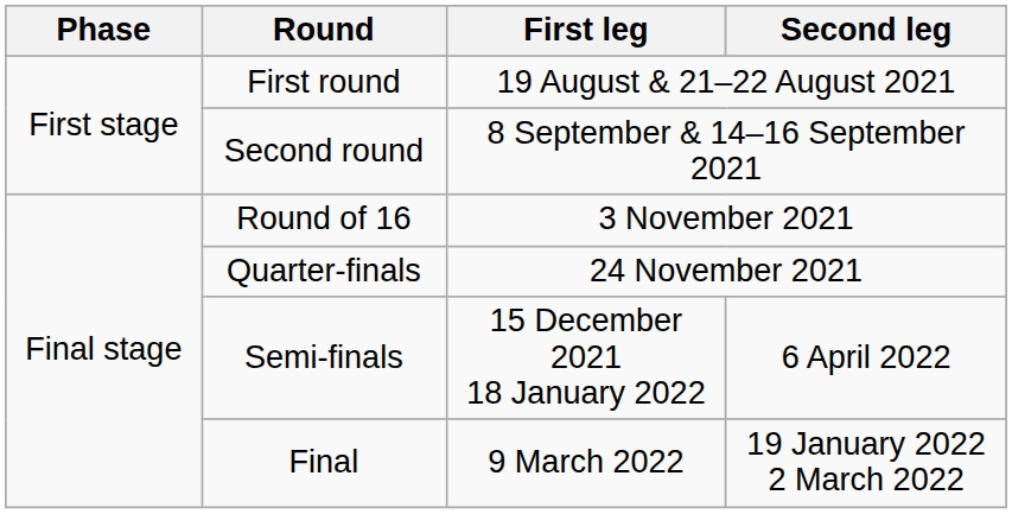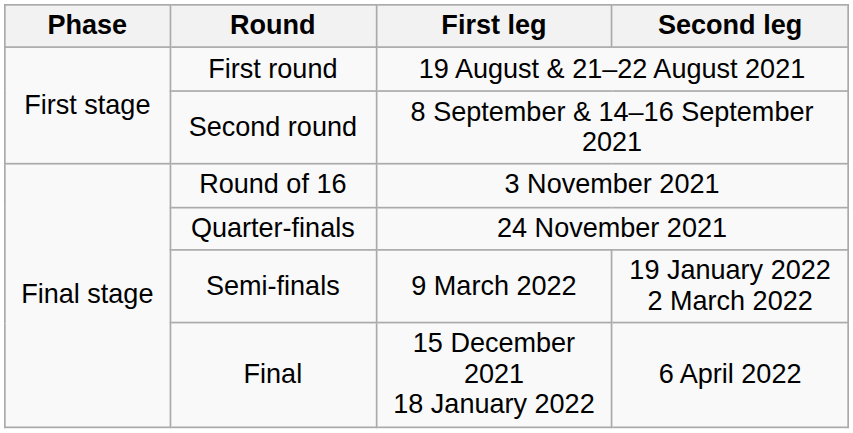 <table class="wikitable" border="1" width="500px">
 <tr>
 <th>Phase</th>
 <th>Round</th>
 <th width="28%">First leg</th>
 <th width="28%">Second leg</th>
 </tr>
 <tr>
 <td rowspan="2" align="center">First stage</td>
 <td align="center">First round</td>
 <td colspan="2" align="center">19 August & 21–22 August 2021</td>
 </tr>
 <tr>
 <td align="center">Second round</td>
 <td colspan="2" align="center">8 September & 14–16 September 2021</td>
 </tr>
 <tr>
 <td rowspan="4" align="center">Final stage</td>
 <td align="center">Round of 16</td>
 <td colspan="2" align="center">3 November 2021</td>
 </tr>
 <tr>
 <td align="center">Quarter-finals</td>
 <td colspan="2" align="center">24 November 2021</td>
 </tr>
 <tr>
 <td align="center">Semi-finals</td>
+<td align="center">9 March 2022</td>
+<td align="center">19 January 2022<br>2 March 2022</td>
+</tr>
+<tr>
+<td align="center">Final</td>
 <td align="center">15 December 2021<br>18 January 2022</td>
 <td align="center">6 April 2022</td>
 </tr>
-<tr>
-<td align="center">Final</td>
-<td align="center">9 March 2022</td>
-<td align="center">19 January 2022<br>2 March 2022</td>
-</tr>
 </table>
